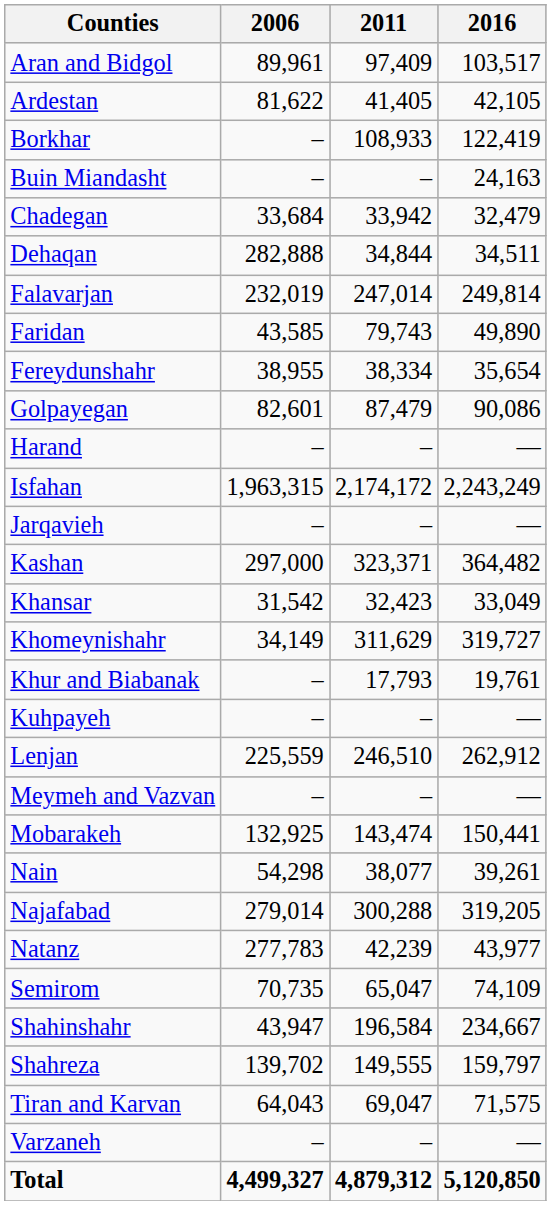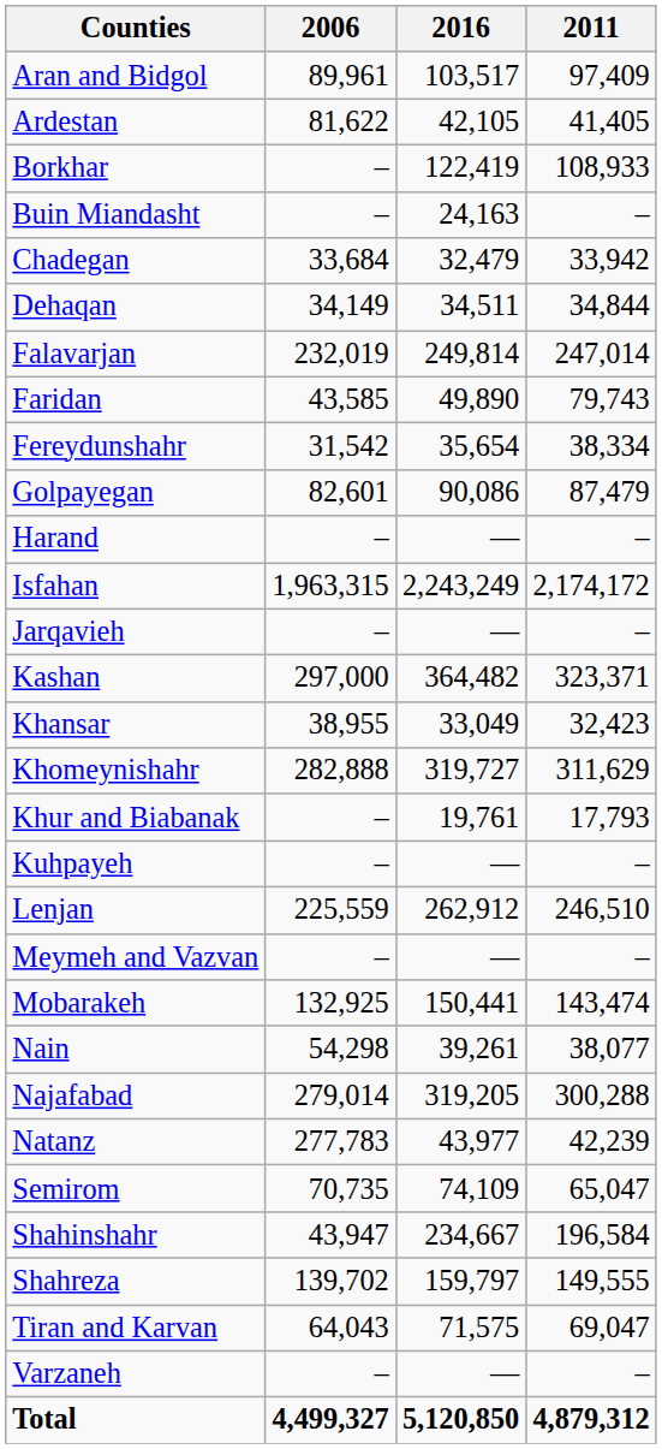 <table class="wikitable">
 <tr>
 <th>Counties</th>
 <th>2006</th>
+<th>2016</th>
 <th>2011</th>
-<th>2016</th>
 </tr>
 <tr>
 <td><a href='#'>Aran and Bidgol</a></td>
 <td style="text-align: right;">89,961</td>
+<td style="text-align: right;">103,517</td>
 <td style="text-align: right;">97,409</td>
-<td style="text-align: right;">103,517</td>
 </tr>
 <tr>
 <td><a href='#'>Ardestan</a></td>
 <td style="text-align: right;">81,622</td>
+<td style="text-align: right;">42,105</td>
 <td style="text-align: right;">41,405</td>
-<td style="text-align: right;">42,105</td>
 </tr>
 <tr>
 <td><a href='#'>Borkhar</a></td>
 <td style="text-align: right;">–</td>
+<td style="text-align: right;">122,419</td>
 <td style="text-align: right;">108,933</td>
-<td style="text-align: right;">122,419</td>
 </tr>
 <tr>
 <td><a href='#'>Buin Miandasht</a></td>
 <td style="text-align: right;">–</td>
+<td style="text-align: right;">24,163</td>
 <td style="text-align: right;">–</td>
-<td style="text-align: right;">24,163</td>
 </tr>
 <tr>
 <td><a href='#'>Chadegan</a></td>
 <td style="text-align: right;">33,684</td>
+<td style="text-align: right;">32,479</td>
 <td style="text-align: right;">33,942</td>
-<td style="text-align: right;">32,479</td>
 </tr>
 <tr>
 <td><a href='#'>Dehaqan</a></td>
-<td style="text-align: right;">282,888</td>
+<td style="text-align: right;">34,149</td>
+<td style="text-align: right;">34,511</td>
 <td style="text-align: right;">34,844</td>
-<td style="text-align: right;">34,511</td>
 </tr>
 <tr>
 <td><a href='#'>Falavarjan</a></td>
 <td style="text-align: right;">232,019</td>
+<td style="text-align: right;">249,814</td>
 <td style="text-align: right;">247,014</td>
-<td style="text-align: right;">249,814</td>
 </tr>
 <tr>
 <td><a href='#'>Faridan</a></td>
 <td style="text-align: right;">43,585</td>
+<td style="text-align: right;">49,890</td>
 <td style="text-align: right;">79,743</td>
-<td style="text-align: right;">49,890</td>
 </tr>
 <tr>
 <td><a href='#'>Fereydunshahr</a></td>
-<td style="text-align: right;">38,955</td>
+<td style="text-align: right;">31,542</td>
+<td style="text-align: right;">35,654</td>
 <td style="text-align: right;">38,334</td>
-<td style="text-align: right;">35,654</td>
 </tr>
 <tr>
 <td><a href='#'>Golpayegan</a></td>
 <td style="text-align: right;">82,601</td>
+<td style="text-align: right;">90,086</td>
 <td style="text-align: right;">87,479</td>
-<td style="text-align: right;">90,086</td>
 </tr>
 <tr>
 <td><a href='#'>Harand</a></td>
 <td style="text-align: right;">–</td>
+<td style="text-align: right;">—</td>
 <td style="text-align: right;">–</td>
-<td style="text-align: right;">—</td>
 </tr>
 <tr>
 <td><a href='#'>Isfahan</a></td>
 <td style="text-align: right;">1,963,315</td>
+<td style="text-align: right;">2,243,249</td>
 <td style="text-align: right;">2,174,172</td>
-<td style="text-align: right;">2,243,249</td>
 </tr>
 <tr>
 <td><a href='#'>Jarqavieh</a></td>
 <td style="text-align: right;">–</td>
+<td style="text-align: right;">—</td>
 <td style="text-align: right;">–</td>
-<td style="text-align: right;">—</td>
 </tr>
 <tr>
 <td><a href='#'>Kashan</a></td>
 <td style="text-align: right;">297,000</td>
+<td style="text-align: right;">364,482</td>
 <td style="text-align: right;">323,371</td>
-<td style="text-align: right;">364,482</td>
 </tr>
 <tr>
 <td><a href='#'>Khansar</a></td>
-<td style="text-align: right;">31,542</td>
+<td style="text-align: right;">38,955</td>
+<td style="text-align: right;">33,049</td>
 <td style="text-align: right;">32,423</td>
-<td style="text-align: right;">33,049</td>
 </tr>
 <tr>
 <td><a href='#'>Khomeynishahr</a></td>
-<td style="text-align: right;">34,149</td>
+<td style="text-align: right;">282,888</td>
+<td style="text-align: right;">319,727</td>
 <td style="text-align: right;">311,629</td>
-<td style="text-align: right;">319,727</td>
 </tr>
 <tr>
 <td><a href='#'>Khur and Biabanak</a></td>
 <td style="text-align: right;">–</td>
+<td style="text-align: right;">19,761</td>
 <td style="text-align: right;">17,793</td>
-<td style="text-align: right;">19,761</td>
 </tr>
 <tr>
 <td><a href='#'>Kuhpayeh</a></td>
 <td style="text-align: right;">–</td>
+<td style="text-align: right;">—</td>
 <td style="text-align: right;">–</td>
-<td style="text-align: right;">—</td>
 </tr>
 <tr>
 <td><a href='#'>Lenjan</a></td>
 <td style="text-align: right;">225,559</td>
+<td style="text-align: right;">262,912</td>
 <td style="text-align: right;">246,510</td>
-<td style="text-align: right;">262,912</td>
 </tr>
 <tr>
 <td><a href='#'>Meymeh and Vazvan</a></td>
 <td style="text-align: right;">–</td>
+<td style="text-align: right;">—</td>
 <td style="text-align: right;">–</td>
-<td style="text-align: right;">—</td>
 </tr>
 <tr>
 <td><a href='#'>Mobarakeh</a></td>
 <td style="text-align: right;">132,925</td>
+<td style="text-align: right;">150,441</td>
 <td style="text-align: right;">143,474</td>
-<td style="text-align: right;">150,441</td>
 </tr>
 <tr>
 <td><a href='#'>Nain</a></td>
 <td style="text-align: right;">54,298</td>
+<td style="text-align: right;">39,261</td>
 <td style="text-align: right;">38,077</td>
-<td style="text-align: right;">39,261</td>
 </tr>
 <tr>
 <td><a href='#'>Najafabad</a></td>
 <td style="text-align: right;">279,014</td>
+<td style="text-align: right;">319,205</td>
 <td style="text-align: right;">300,288</td>
-<td style="text-align: right;">319,205</td>
 </tr>
 <tr>
 <td><a href='#'>Natanz</a></td>
 <td style="text-align: right;">277,783</td>
+<td style="text-align: right;">43,977</td>
 <td style="text-align: right;">42,239</td>
-<td style="text-align: right;">43,977</td>
 </tr>
 <tr>
 <td><a href='#'>Semirom</a></td>
 <td style="text-align: right;">70,735</td>
+<td style="text-align: right;">74,109</td>
 <td style="text-align: right;">65,047</td>
-<td style="text-align: right;">74,109</td>
 </tr>
 <tr>
 <td><a href='#'>Shahinshahr</a></td>
 <td style="text-align: right;">43,947</td>
+<td style="text-align: right;">234,667</td>
 <td style="text-align: right;">196,584</td>
-<td style="text-align: right;">234,667</td>
 </tr>
 <tr>
 <td><a href='#'>Shahreza</a></td>
 <td style="text-align: right;">139,702</td>
+<td style="text-align: right;">159,797</td>
 <td style="text-align: right;">149,555</td>
-<td style="text-align: right;">159,797</td>
 </tr>
 <tr>
 <td><a href='#'>Tiran and Karvan</a></td>
 <td style="text-align: right;">64,043</td>
+<td style="text-align: right;">71,575</td>
 <td style="text-align: right;">69,047</td>
-<td style="text-align: right;">71,575</td>
 </tr>
 <tr>
 <td><a href='#'>Varzaneh</a></td>
 <td style="text-align: right;">–</td>
+<td style="text-align: right;">—</td>
 <td style="text-align: right;">–</td>
-<td style="text-align: right;">—</td>
 </tr>
 <tr>
 <td><strong>Total</strong></td>
 <td style="text-align: right;"><strong>4,499,327</strong></td>
+<td style="text-align: right;"><strong>5,120,850</strong></td>
 <td style="text-align: right;"><strong>4,879,312</strong></td>
-<td style="text-align: right;"><strong>5,120,850</strong></td>
 </tr>
 </table>
